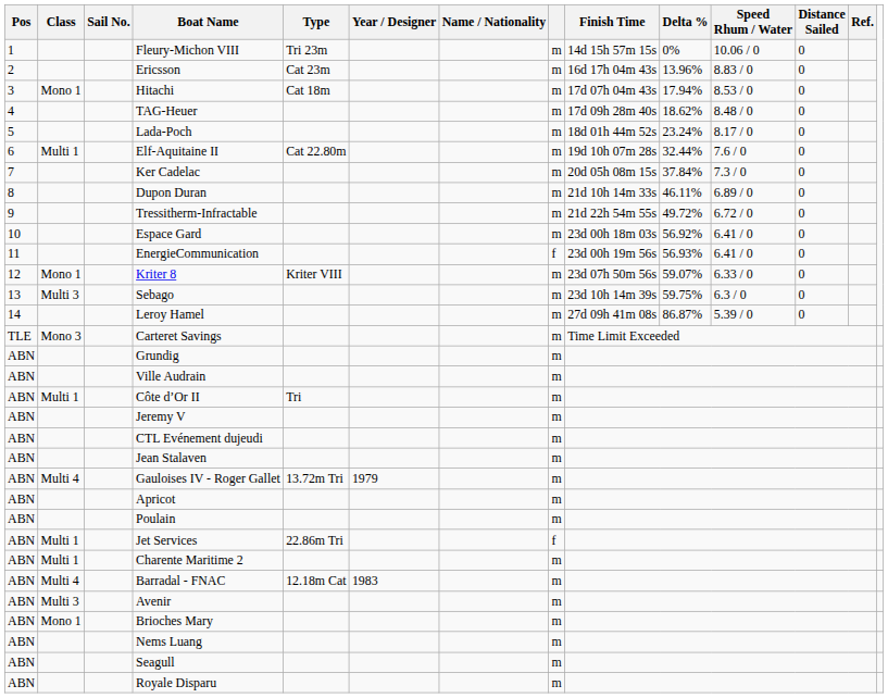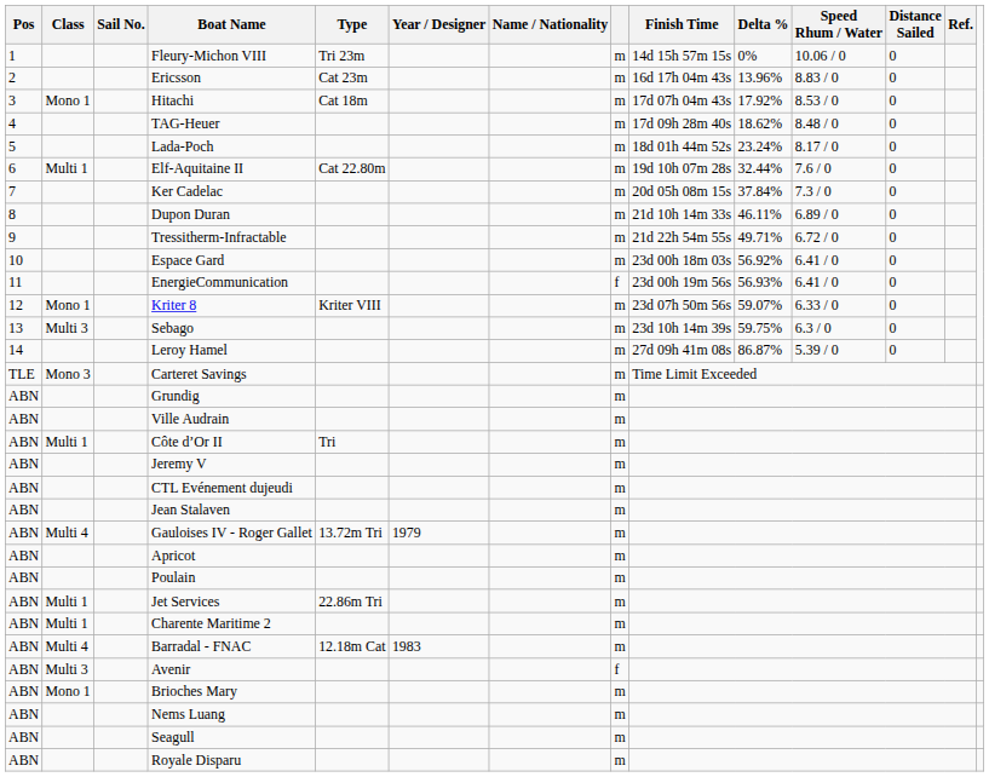 <table class="wikitable sortable">
 <tr>
 <th>Pos</th>
 <th>Class</th>
 <th>Sail No.</th>
 <th>Boat Name</th>
 <th>Type</th>
 <th>Year / Designer</th>
 <th>Name / Nationality</th>
 <th></th>
 <th>Finish Time</th>
 <th>Delta %</th>
 <th>Speed <br> Rhum / Water</th>
 <th>Distance <br>Sailed</th>
 <th>Ref.</th>
 </tr>
 <tr>
 <td>1</td>
 <td></td>
 <td></td>
 <td>Fleury-Michon VIII</td>
 <td>Tri 23m</td>
 <td></td>
 <td></td>
 <td>m </td>
 <td>14d 15h 57m 15s</td>
 <td>0%</td>
 <td>10.06 / 0</td>
 <td>0</td>
 <td></td>
 </tr>
 <tr>
 <td>2</td>
 <td></td>
 <td></td>
 <td>Ericsson</td>
 <td>Cat 23m</td>
 <td></td>
 <td></td>
 <td>m </td>
 <td>16d 17h 04m 43s</td>
 <td>13.96%</td>
 <td>8.83 / 0</td>
 <td>0</td>
 <td></td>
 </tr>
 <tr>
 <td>3</td>
 <td>Mono 1</td>
 <td></td>
 <td>Hitachi</td>
 <td>Cat 18m</td>
 <td></td>
 <td></td>
 <td>m </td>
 <td>17d 07h 04m 43s</td>
-<td>17.94%</td>
+<td>17.92%</td>
 <td>8.53 / 0</td>
 <td>0</td>
 <td></td>
 </tr>
 <tr>
 <td>4</td>
 <td></td>
 <td></td>
 <td>TAG-Heuer</td>
 <td></td>
 <td></td>
 <td></td>
 <td>m </td>
 <td>17d 09h 28m 40s</td>
 <td>18.62%</td>
 <td>8.48 / 0</td>
 <td>0</td>
 <td></td>
 </tr>
 <tr>
 <td>5</td>
 <td></td>
 <td></td>
 <td>Lada-Poch</td>
 <td></td>
 <td></td>
 <td></td>
 <td>m </td>
 <td>18d 01h 44m 52s</td>
 <td>23.24%</td>
 <td>8.17 / 0</td>
 <td>0</td>
 <td></td>
 </tr>
 <tr>
 <td>6</td>
 <td>Multi 1</td>
 <td></td>
 <td>Elf-Aquitaine II</td>
 <td>Cat 22.80m</td>
 <td></td>
 <td></td>
 <td>m </td>
 <td>19d 10h 07m 28s</td>
 <td>32.44%</td>
 <td>7.6 / 0</td>
 <td>0</td>
 <td></td>
 </tr>
 <tr>
 <td>7</td>
 <td></td>
 <td></td>
 <td>Ker Cadelac</td>
 <td></td>
 <td></td>
 <td></td>
 <td>m </td>
 <td>20d 05h 08m 15s</td>
 <td>37.84%</td>
 <td>7.3 / 0</td>
 <td>0</td>
 <td></td>
 </tr>
 <tr>
 <td>8</td>
 <td></td>
 <td></td>
 <td>Dupon Duran</td>
 <td></td>
 <td></td>
 <td></td>
 <td>m </td>
 <td>21d 10h 14m 33s</td>
 <td>46.11%</td>
 <td>6.89 / 0</td>
 <td>0</td>
 <td></td>
 </tr>
 <tr>
 <td>9</td>
 <td></td>
 <td></td>
 <td>Tressitherm-Infractable</td>
 <td></td>
 <td></td>
 <td></td>
 <td>m </td>
 <td>21d 22h 54m 55s</td>
-<td>49.72%</td>
+<td>49.71%</td>
 <td>6.72 / 0</td>
 <td>0</td>
 <td></td>
 </tr>
 <tr>
 <td>10</td>
 <td></td>
 <td></td>
 <td>Espace Gard</td>
 <td></td>
 <td></td>
 <td></td>
 <td>m </td>
 <td>23d 00h 18m 03s</td>
 <td>56.92%</td>
 <td>6.41 / 0</td>
 <td>0</td>
 <td></td>
 </tr>
 <tr>
 <td>11</td>
 <td></td>
 <td></td>
 <td>EnergieCommunication</td>
 <td></td>
 <td></td>
 <td></td>
 <td>f </td>
 <td>23d 00h 19m 56s</td>
 <td>56.93%</td>
 <td>6.41 / 0</td>
 <td>0</td>
 <td></td>
 </tr>
 <tr>
 <td>12</td>
 <td>Mono 1</td>
 <td></td>
 <td><a href='#'>Kriter 8</a></td>
 <td>Kriter VIII</td>
 <td></td>
 <td></td>
 <td>m </td>
 <td>23d 07h 50m 56s</td>
 <td>59.07%</td>
 <td>6.33 / 0</td>
 <td>0</td>
 <td></td>
 </tr>
 <tr>
 <td>13</td>
 <td>Multi 3</td>
 <td></td>
 <td>Sebago</td>
 <td></td>
 <td></td>
 <td></td>
 <td>m </td>
 <td>23d 10h 14m 39s</td>
 <td>59.75%</td>
 <td>6.3 / 0</td>
 <td>0</td>
 <td></td>
 </tr>
 <tr>
 <td>14</td>
 <td></td>
 <td></td>
 <td>Leroy Hamel</td>
 <td></td>
 <td></td>
 <td></td>
 <td>m </td>
 <td>27d 09h 41m 08s</td>
 <td>86.87%</td>
 <td>5.39 / 0</td>
 <td>0</td>
 <td></td>
 </tr>
 <tr>
 <td>TLE</td>
 <td>Mono 3</td>
 <td></td>
 <td>Carteret Savings</td>
 <td></td>
 <td></td>
 <td></td>
 <td>m </td>
 <td colspan=5>Time Limit Exceeded</td>
 <td></td>
 </tr>
 <tr>
 <td>ABN</td>
 <td></td>
 <td></td>
 <td>Grundig</td>
 <td></td>
 <td></td>
 <td></td>
 <td>m </td>
 <td colspan=5></td>
 <td></td>
 </tr>
 <tr>
 <td>ABN</td>
 <td></td>
 <td></td>
 <td>Ville Audrain</td>
 <td></td>
 <td></td>
 <td></td>
 <td>m </td>
 <td colspan=5></td>
 <td></td>
 </tr>
 <tr>
 <td>ABN</td>
 <td>Multi 1</td>
 <td></td>
 <td>Côte d’Or II</td>
 <td>Tri</td>
 <td></td>
 <td></td>
 <td>m </td>
 <td colspan=5></td>
 <td></td>
 </tr>
 <tr>
 <td>ABN</td>
 <td></td>
 <td></td>
 <td>Jeremy V</td>
 <td></td>
 <td></td>
 <td></td>
 <td>m </td>
 <td colspan=5></td>
 <td></td>
 </tr>
 <tr>
 <td>ABN</td>
 <td></td>
 <td></td>
 <td>CTL Evénement dujeudi</td>
 <td></td>
 <td></td>
 <td></td>
 <td>m </td>
 <td colspan=5></td>
 <td></td>
 </tr>
 <tr>
 <td>ABN</td>
 <td></td>
 <td></td>
 <td>Jean Stalaven</td>
 <td></td>
 <td></td>
 <td></td>
 <td>m </td>
 <td colspan=5></td>
 <td></td>
 </tr>
 <tr>
 <td>ABN</td>
 <td>Multi 4</td>
 <td></td>
 <td>Gauloises IV - Roger Gallet</td>
 <td>13.72m Tri</td>
 <td>1979</td>
 <td></td>
 <td>m </td>
 <td colspan=5></td>
 <td></td>
 </tr>
 <tr>
 <td>ABN</td>
 <td></td>
 <td></td>
 <td>Apricot</td>
 <td></td>
 <td></td>
 <td></td>
 <td>m </td>
 <td colspan=5></td>
 <td></td>
 </tr>
 <tr>
 <td>ABN</td>
 <td></td>
 <td></td>
 <td>Poulain</td>
 <td></td>
 <td></td>
 <td></td>
 <td>m </td>
 <td colspan=5></td>
 <td></td>
 </tr>
 <tr>
 <td>ABN</td>
 <td>Multi 1</td>
 <td></td>
 <td>Jet Services</td>
 <td>22.86m Tri</td>
 <td></td>
 <td></td>
-<td>f </td>
+<td>m </td>
 <td colspan=5></td>
 <td></td>
 </tr>
 <tr>
 <td>ABN</td>
 <td>Multi 1</td>
 <td></td>
 <td>Charente Maritime 2</td>
 <td></td>
 <td></td>
 <td></td>
 <td>m </td>
 <td colspan=5></td>
 <td></td>
 </tr>
 <tr>
 <td>ABN</td>
 <td>Multi 4</td>
 <td></td>
 <td>Barradal - FNAC</td>
 <td>12.18m Cat</td>
 <td>1983</td>
 <td></td>
 <td>m </td>
 <td colspan=5></td>
 <td></td>
 </tr>
 <tr>
 <td>ABN</td>
 <td>Multi 3</td>
 <td></td>
 <td>Avenir</td>
 <td></td>
 <td></td>
 <td></td>
-<td>m </td>
+<td>f </td>
 <td colspan=5></td>
 <td></td>
 </tr>
 <tr>
 <td>ABN</td>
 <td>Mono 1</td>
 <td></td>
 <td>Brioches Mary</td>
 <td></td>
 <td></td>
 <td></td>
 <td>m </td>
 <td colspan=5></td>
 <td></td>
 </tr>
 <tr>
 <td>ABN</td>
 <td></td>
 <td></td>
 <td>Nems Luang</td>
 <td></td>
 <td></td>
 <td></td>
 <td>m </td>
 <td colspan=5></td>
 <td></td>
 </tr>
 <tr>
 <td>ABN</td>
 <td></td>
 <td></td>
 <td>Seagull</td>
 <td></td>
 <td></td>
 <td></td>
 <td>m </td>
 <td colspan=5></td>
 <td></td>
 </tr>
 <tr>
 <td>ABN</td>
 <td></td>
 <td></td>
 <td>Royale Disparu</td>
 <td></td>
 <td></td>
 <td></td>
 <td>m </td>
 <td colspan=5></td>
 <td></td>
 </tr>
 </table>
